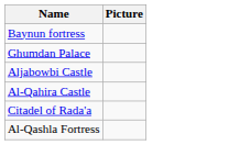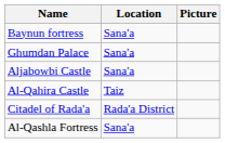 <table class="wikitable">
 <tr>
 <th>Name</th>
+<th>Location</th>
 <th>Picture</th>
 </tr>
 <tr>
 <td><a href='#'>Baynun fortress</a></td>
+<td><a href='#'>Sana'a</a></td>
 <td></td>
 </tr>
 <tr>
 <td><a href='#'>Ghumdan Palace</a></td>
+<td><a href='#'>Sana'a</a></td>
 <td></td>
 </tr>
 <tr>
 <td><a href='#'>Aljabowbi Castle</a></td>
+<td><a href='#'>Sana'a</a></td>
 <td></td>
 </tr>
 <tr>
 <td><a href='#'>Al-Qahira Castle</a></td>
+<td><a href='#'>Taiz</a></td>
 <td align="center"></td>
 </tr>
 <tr>
 <td><a href='#'>Citadel of Rada'a</a></td>
+<td><a href='#'>Rada'a District</a></td>
 <td align="center"></td>
 </tr>
 <tr>
 <td>Al-Qashla Fortress</td>
+<td><a href='#'>Sana'a</a></td>
 <td></td>
 </tr>
 </table>
